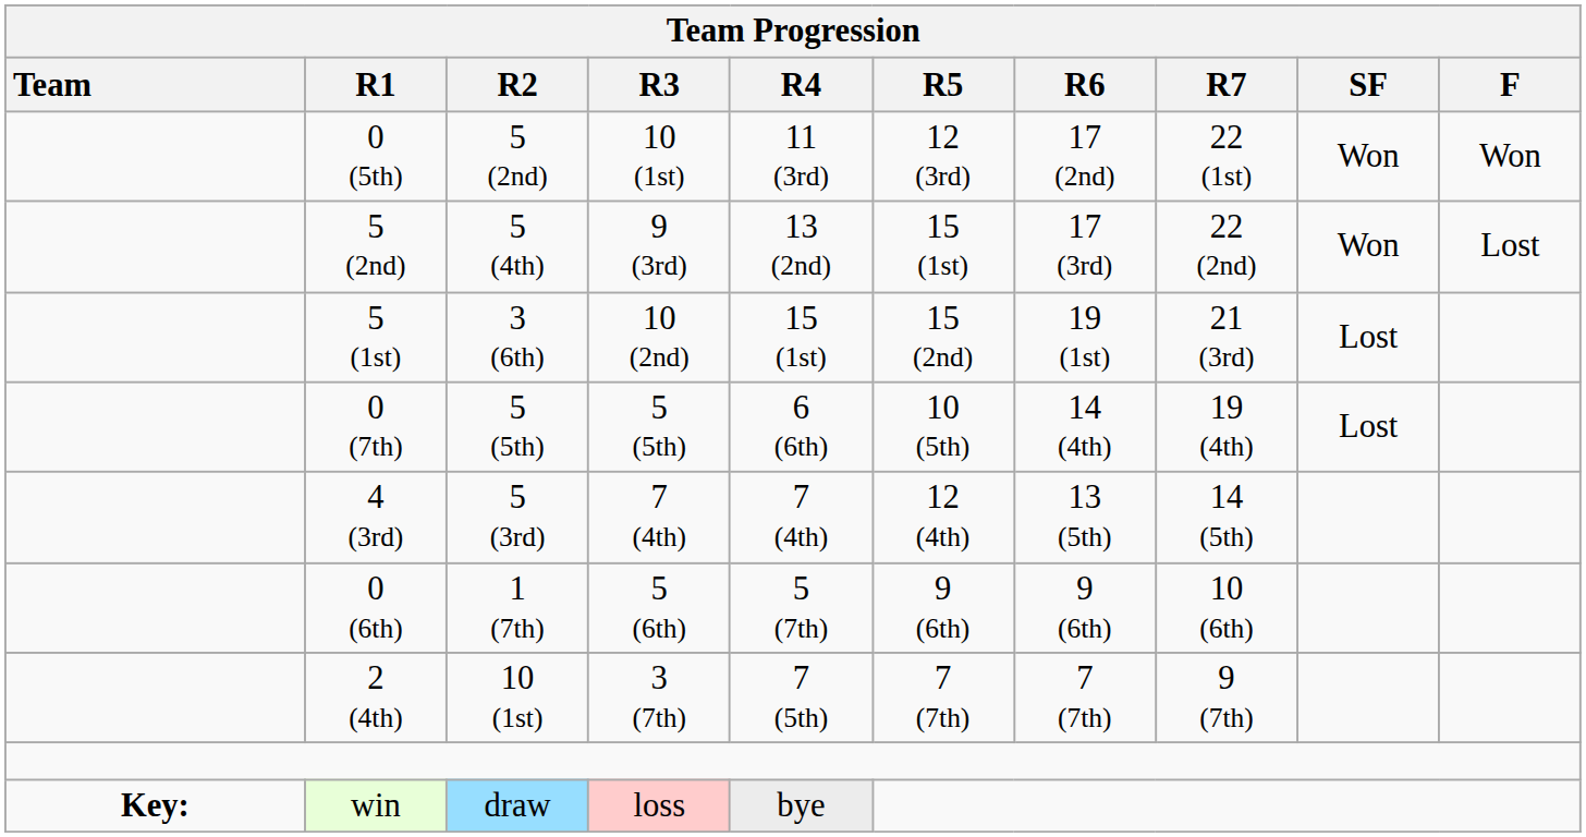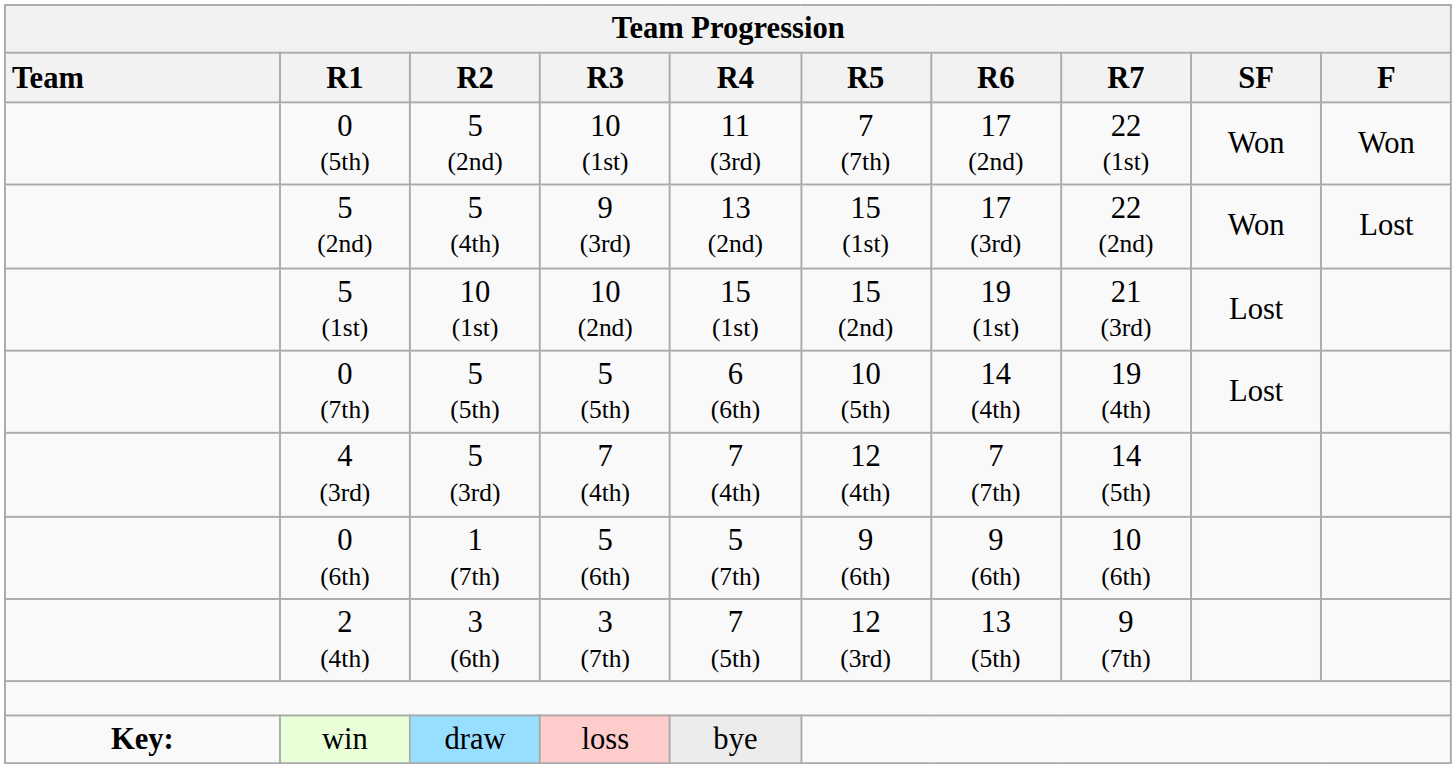 <table class="wikitable" style="text-align:center; width:60%;">
 <tr>
 <th colspan="100%" cellpadding="0" cellspacing="0">Team Progression</th>
 </tr>
 <tr>
 <th style="text-align:left; width:19%;">Team</th>
 <th style="width:9%;">R1</th>
 <th style="width:9%;">R2</th>
 <th style="width:9%;">R3</th>
 <th style="width:9%;">R4</th>
 <th style="width:9%;">R5</th>
 <th style="width:9%;">R6</th>
 <th style="width:9%;">R7</th>
 <th style="width:9%;">SF</th>
 <th style="width:9%;">F</th>
 </tr>
 <tr>
 <td style="text-align:left;"></td>
 <td>0 <br> <small>(5th)</small></td>
 <td>5 <br> <small>(2nd)</small></td>
 <td>10 <br> <small>(1st)</small></td>
 <td>11 <br> <small>(3rd)</small></td>
-<td>12 <br> <small>(3rd)</small></td>
+<td>7 <br> <small>(7th)</small></td>
 <td>17 <br> <small>(2nd)</small></td>
 <td>22 <br> <small>(1st)</small></td>
 <td>Won</td>
 <td>Won</td>
 </tr>
 <tr>
 <td style="text-align:left;"></td>
 <td>5 <br> <small>(2nd)</small></td>
 <td>5 <br> <small>(4th)</small></td>
 <td>9 <br> <small>(3rd)</small></td>
 <td>13 <br> <small>(2nd)</small></td>
 <td>15 <br> <small>(1st)</small></td>
 <td>17 <br> <small>(3rd)</small></td>
 <td>22 <br> <small>(2nd)</small></td>
 <td>Won</td>
 <td>Lost</td>
 </tr>
 <tr>
 <td style="text-align:left;"></td>
 <td>5 <br> <small>(1st)</small></td>
-<td>3 <br> <small>(6th)</small></td>
+<td>10 <br> <small>(1st)</small></td>
 <td>10 <br> <small>(2nd)</small></td>
 <td>15 <br> <small>(1st)</small></td>
 <td>15 <br> <small>(2nd)</small></td>
 <td>19 <br> <small>(1st)</small></td>
 <td>21 <br> <small>(3rd)</small></td>
 <td>Lost</td>
 <td> </td>
 </tr>
 <tr>
 <td style="text-align:left;"></td>
 <td>0 <br> <small>(7th)</small></td>
 <td>5 <br> <small>(5th)</small></td>
 <td>5 <br> <small>(5th)</small></td>
 <td>6 <br> <small>(6th)</small></td>
 <td>10 <br> <small>(5th)</small></td>
 <td>14 <br> <small>(4th)</small></td>
 <td>19 <br> <small>(4th)</small></td>
 <td>Lost</td>
 <td> </td>
 </tr>
 <tr>
 <td style="text-align:left;"></td>
 <td>4 <br> <small>(3rd)</small></td>
 <td>5 <br> <small>(3rd)</small></td>
 <td>7 <br> <small>(4th)</small></td>
 <td>7 <br> <small>(4th)</small></td>
 <td>12 <br> <small>(4th)</small></td>
-<td>13 <br> <small>(5th)</small></td>
+<td>7 <br> <small>(7th)</small></td>
 <td>14 <br> <small>(5th)</small></td>
 <td> </td>
 <td> </td>
 </tr>
 <tr>
 <td style="text-align:left;"></td>
 <td>0 <br> <small>(6th)</small></td>
 <td>1 <br> <small>(7th)</small></td>
 <td>5 <br> <small>(6th)</small></td>
 <td>5 <br> <small>(7th)</small></td>
 <td>9 <br> <small>(6th)</small></td>
 <td>9 <br> <small>(6th)</small></td>
 <td>10 <br> <small>(6th)</small></td>
 <td> </td>
 <td> </td>
 </tr>
 <tr>
 <td style="text-align:left;"></td>
 <td>2 <br> <small>(4th)</small></td>
-<td>10 <br> <small>(1st)</small></td>
+<td>3 <br> <small>(6th)</small></td>
 <td>3 <br> <small>(7th)</small></td>
 <td>7 <br> <small>(5th)</small></td>
-<td>7 <br> <small>(7th)</small></td>
-<td>7 <br> <small>(7th)</small></td>
+<td>12 <br> <small>(3rd)</small></td>
+<td>13 <br> <small>(5th)</small></td>
 <td>9 <br> <small>(7th)</small></td>
 <td> </td>
 <td> </td>
 </tr>
 <tr>
 <td colspan="100%" style="text-align:center; height: 10px;"></td>
 </tr>
 <tr>
 <td><strong>Key:</strong></td>
 <td style="background:#E8FFD8;">win</td>
 <td style="background:#97DEFF;">draw</td>
 <td style="background:#FFCCCC;">loss</td>
 <td style="background:#ECECEC;">bye</td>
 <td colspan="100%"></td>
 </tr>
 </table>
